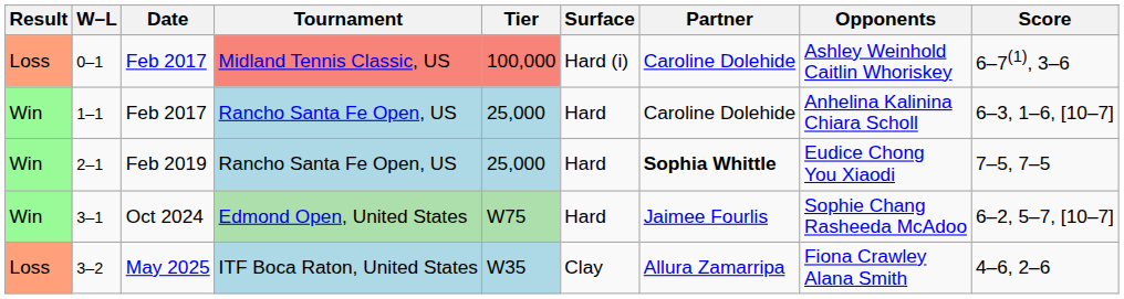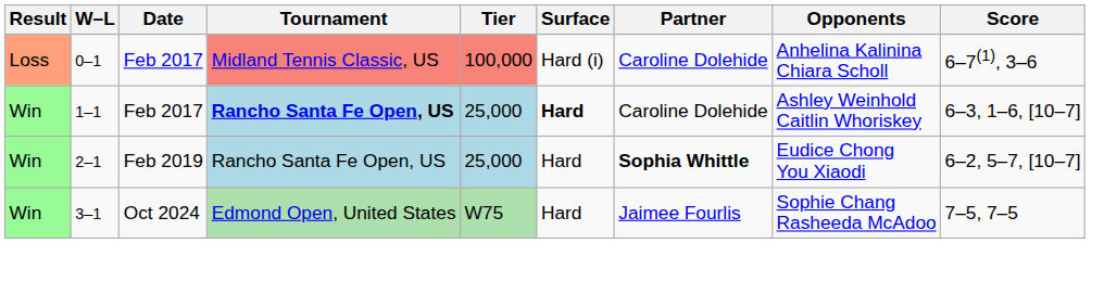 <table class="sortable wikitable">
 <tr>
 <th>Result</th>
 <th class="unsortable">W–L</th>
 <th>Date</th>
 <th>Tournament</th>
 <th>Tier</th>
 <th>Surface</th>
 <th>Partner</th>
 <th>Opponents</th>
 <th class="unsortable">Score</th>
 </tr>
 <tr>
 <td bgcolor="FFA07A">Loss</td>
 <td><small>0–1</small></td>
 <td><a href='#'>Feb 2017</a></td>
 <td style="background:#f88379;"><a href='#'>Midland Tennis Classic</a>, US</td>
 <td style="background:#f88379;">100,000</td>
 <td>Hard (i)</td>
 <td> <a href='#'>Caroline Dolehide</a></td>
-<td> <a href='#'>Ashley Weinhold</a> <br>  <a href='#'>Caitlin Whoriskey</a></td>
+<td> <a href='#'>Anhelina Kalinina</a> <br>  <a href='#'>Chiara Scholl</a></td>
 <td>6–7<sup>(1)</sup>, 3–6</td>
 </tr>
 <tr>
 <td style="background:#98fb98;">Win</td>
 <td><small>1–1</small></td>
 <td>Feb 2017</td>
-<td style="background:lightblue;"><a href='#'>Rancho Santa Fe Open</a>, US</td>
+<td style="background:lightblue;"><strong><a href='#'>Rancho Santa Fe Open</a>, US</strong></td>
 <td style="background:lightblue;">25,000</td>
-<td>Hard</td>
+<td><strong>Hard</strong></td>
 <td> Caroline Dolehide</td>
-<td> <a href='#'>Anhelina Kalinina</a> <br>  <a href='#'>Chiara Scholl</a></td>
+<td> <a href='#'>Ashley Weinhold</a> <br>  <a href='#'>Caitlin Whoriskey</a></td>
 <td>6–3, 1–6, [10–7]</td>
 </tr>
 <tr>
 <td style="background:#98fb98;">Win</td>
 <td><small>2–1</small></td>
 <td>Feb 2019</td>
 <td style="background:lightblue;">Rancho Santa Fe Open, US</td>
 <td style="background:lightblue;">25,000</td>
 <td>Hard</td>
 <td><strong> Sophia Whittle</strong></td>
 <td> <a href='#'>Eudice Chong</a> <br>  <a href='#'>You Xiaodi</a></td>
-<td>7–5, 7–5</td>
+<td>6–2, 5–7, [10–7]</td>
 </tr>
 <tr>
 <td style="background:#98fb98;">Win</td>
 <td><small>3–1</small></td>
 <td>Oct 2024</td>
 <td style="background:#addfad;"><a href='#'>Edmond Open</a>, United States</td>
 <td style="background:#addfad;">W75</td>
 <td>Hard</td>
 <td> <a href='#'>Jaimee Fourlis</a></td>
 <td> <a href='#'>Sophie Chang</a> <br>  <a href='#'>Rasheeda McAdoo</a></td>
-<td>6–2, 5–7, [10–7]</td>
-</tr>
-<tr>
-<td bgcolor="FFA07A">Loss</td>
-<td><small>3–2</small></td>
-<td><a href='#'>May 2025</a></td>
-<td style="background:lightblue;">ITF Boca Raton, United States</td>
-<td style="background:lightblue;">W35</td>
-<td>Clay</td>
-<td> <a href='#'>Allura Zamarripa</a></td>
-<td> <a href='#'>Fiona Crawley</a> <br>  <a href='#'>Alana Smith</a></td>
-<td>4–6, 2–6</td>
+<td>7–5, 7–5</td>
 </tr>
 </table>
